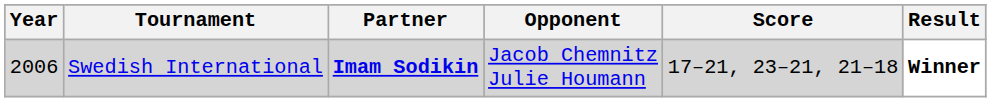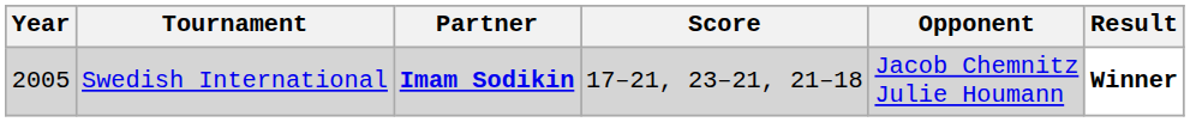 <table class="sortable wikitable" style="font-size: 90%;">
 <tr>
 <th>Year</th>
 <th>Tournament</th>
 <th>Partner</th>
+<th>Score</th>
 <th>Opponent</th>
-<th>Score</th>
 <th>Result</th>
 </tr>
 <tr style="background:#D5D5D5">
-<td align="center">2006</td>
+<td align="center">2005</td>
 <td align="left"><a href='#'>Swedish International</a></td>
 <td align="left"><strong> <a href='#'>Imam Sodikin</a></strong></td>
+<td align="left">17–21, 23–21, 21–18</td>
 <td align="left"> <a href='#'>Jacob Chemnitz</a><br> <a href='#'>Julie Houmann</a></td>
-<td align="left">17–21, 23–21, 21–18</td>
 <td style="text-align:left; background:white"> <strong>Winner</strong></td>
 </tr>
 </table>
